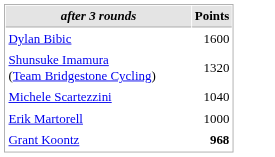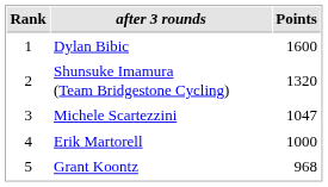 <table cellspacing="1" cellpadding="3" style="border:1px solid #aaa; font-size:90%;">
 <tr style="background:#e4e4e4;">
+<th style="border-bottom:1px solid #aaa; width:10px;">Rank</th>
 <th style="border-bottom:1px solid #aaa; width:200px; white-space:nowrap;"><em>after 3 rounds</em></th>
 <th style="border-bottom:1px solid #aaa; width:20px;">Points</th>
 </tr>
 <tr>
+<td align=center>1</td>
 <td> <a href='#'>Dylan Bibic</a></td>
 <td align=right>1600</td>
 </tr>
 <tr>
+<td align=center>2</td>
 <td> <a href='#'>Shunsuke Imamura</a><br>(<a href='#'>Team Bridgestone Cycling</a>)</td>
 <td align=right>1320</td>
 </tr>
 <tr>
+<td align=center>3</td>
 <td> <a href='#'>Michele Scartezzini</a></td>
-<td align=right>1040</td>
+<td align=right>1047</td>
 </tr>
 <tr>
+<td align=center>4</td>
 <td> <a href='#'>Erik Martorell</a></td>
 <td align=right>1000</td>
 </tr>
 <tr>
+<td align=center>5</td>
 <td> <a href='#'>Grant Koontz</a></td>
-<td align=right><strong>968</strong></td>
+<td align=right>968</td>
 </tr>
 </table>
